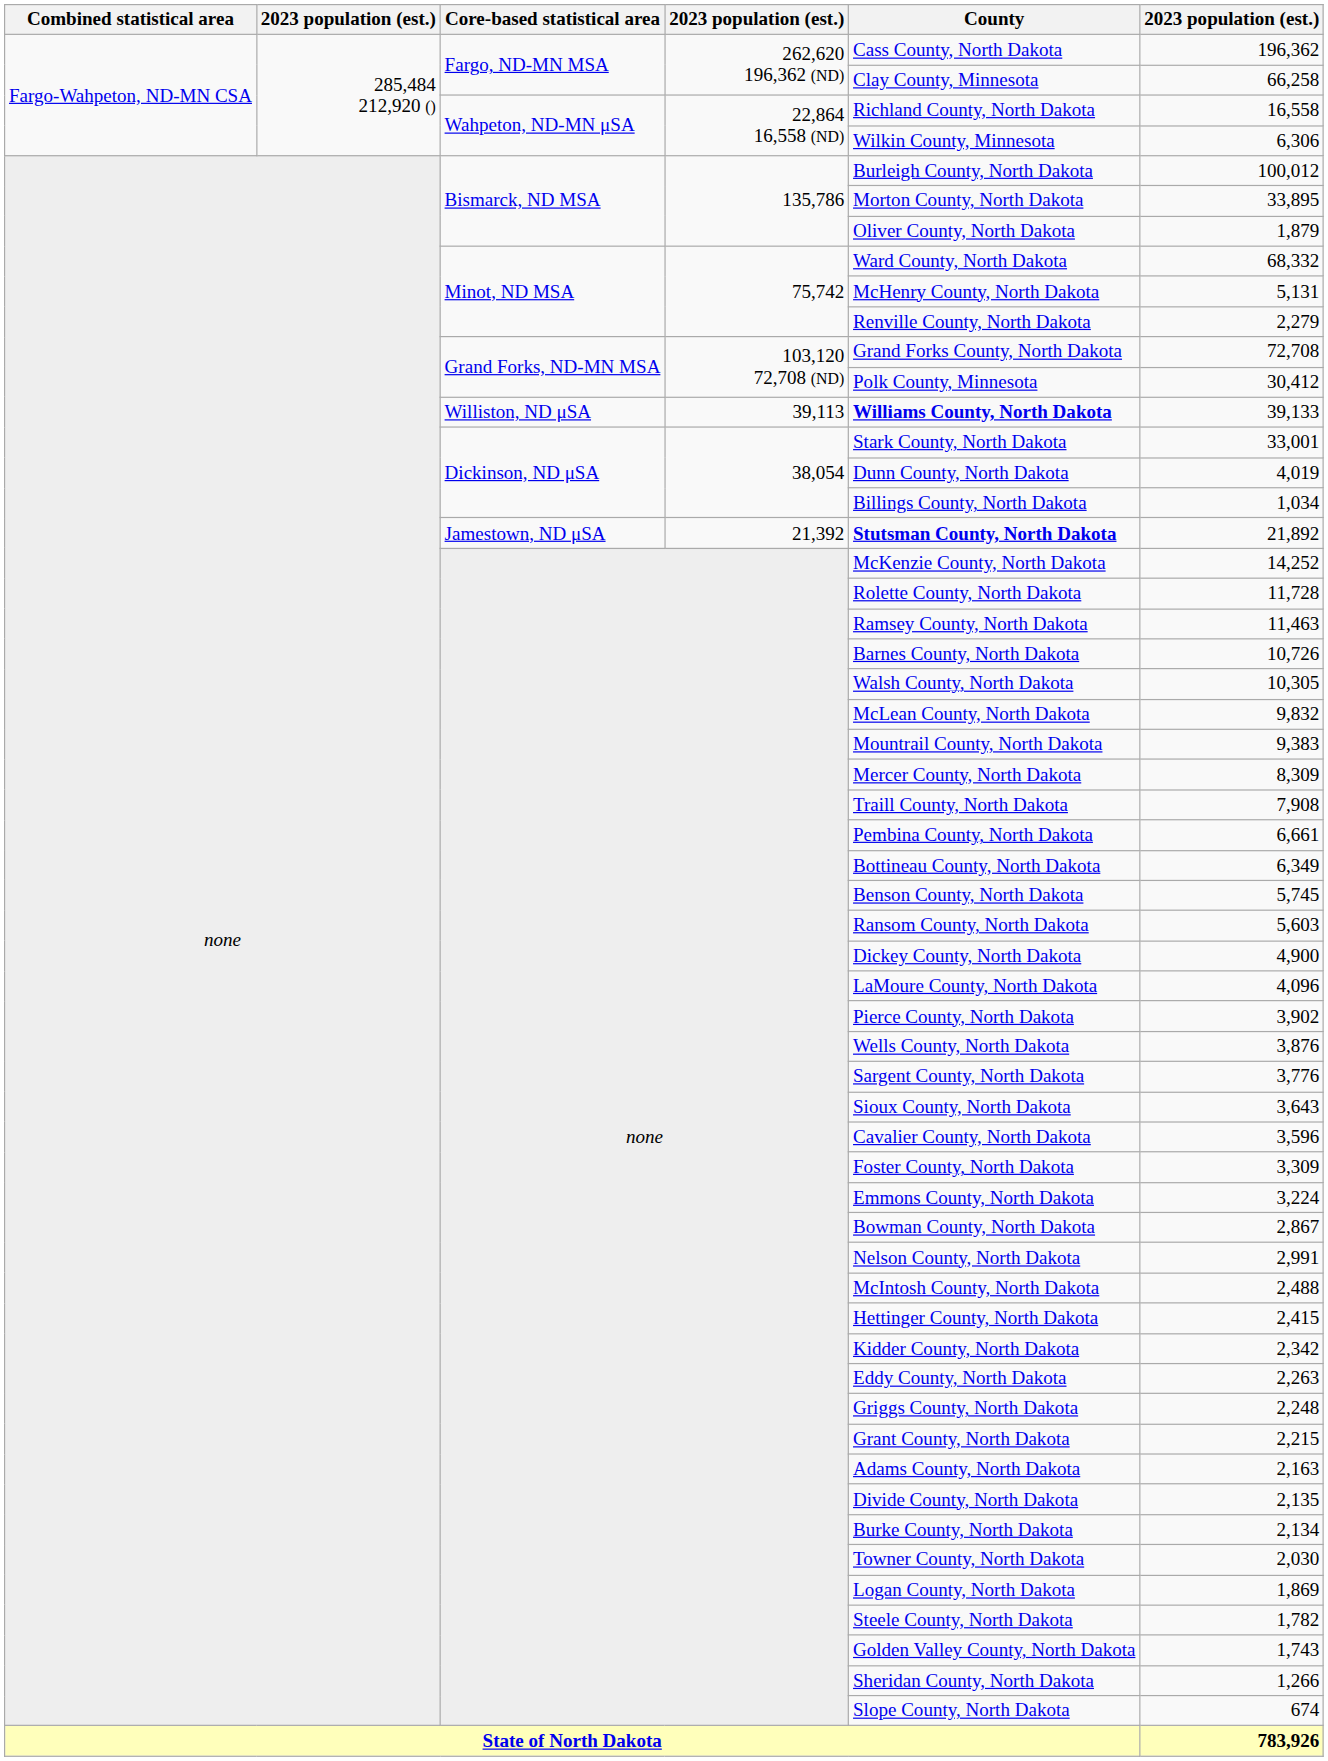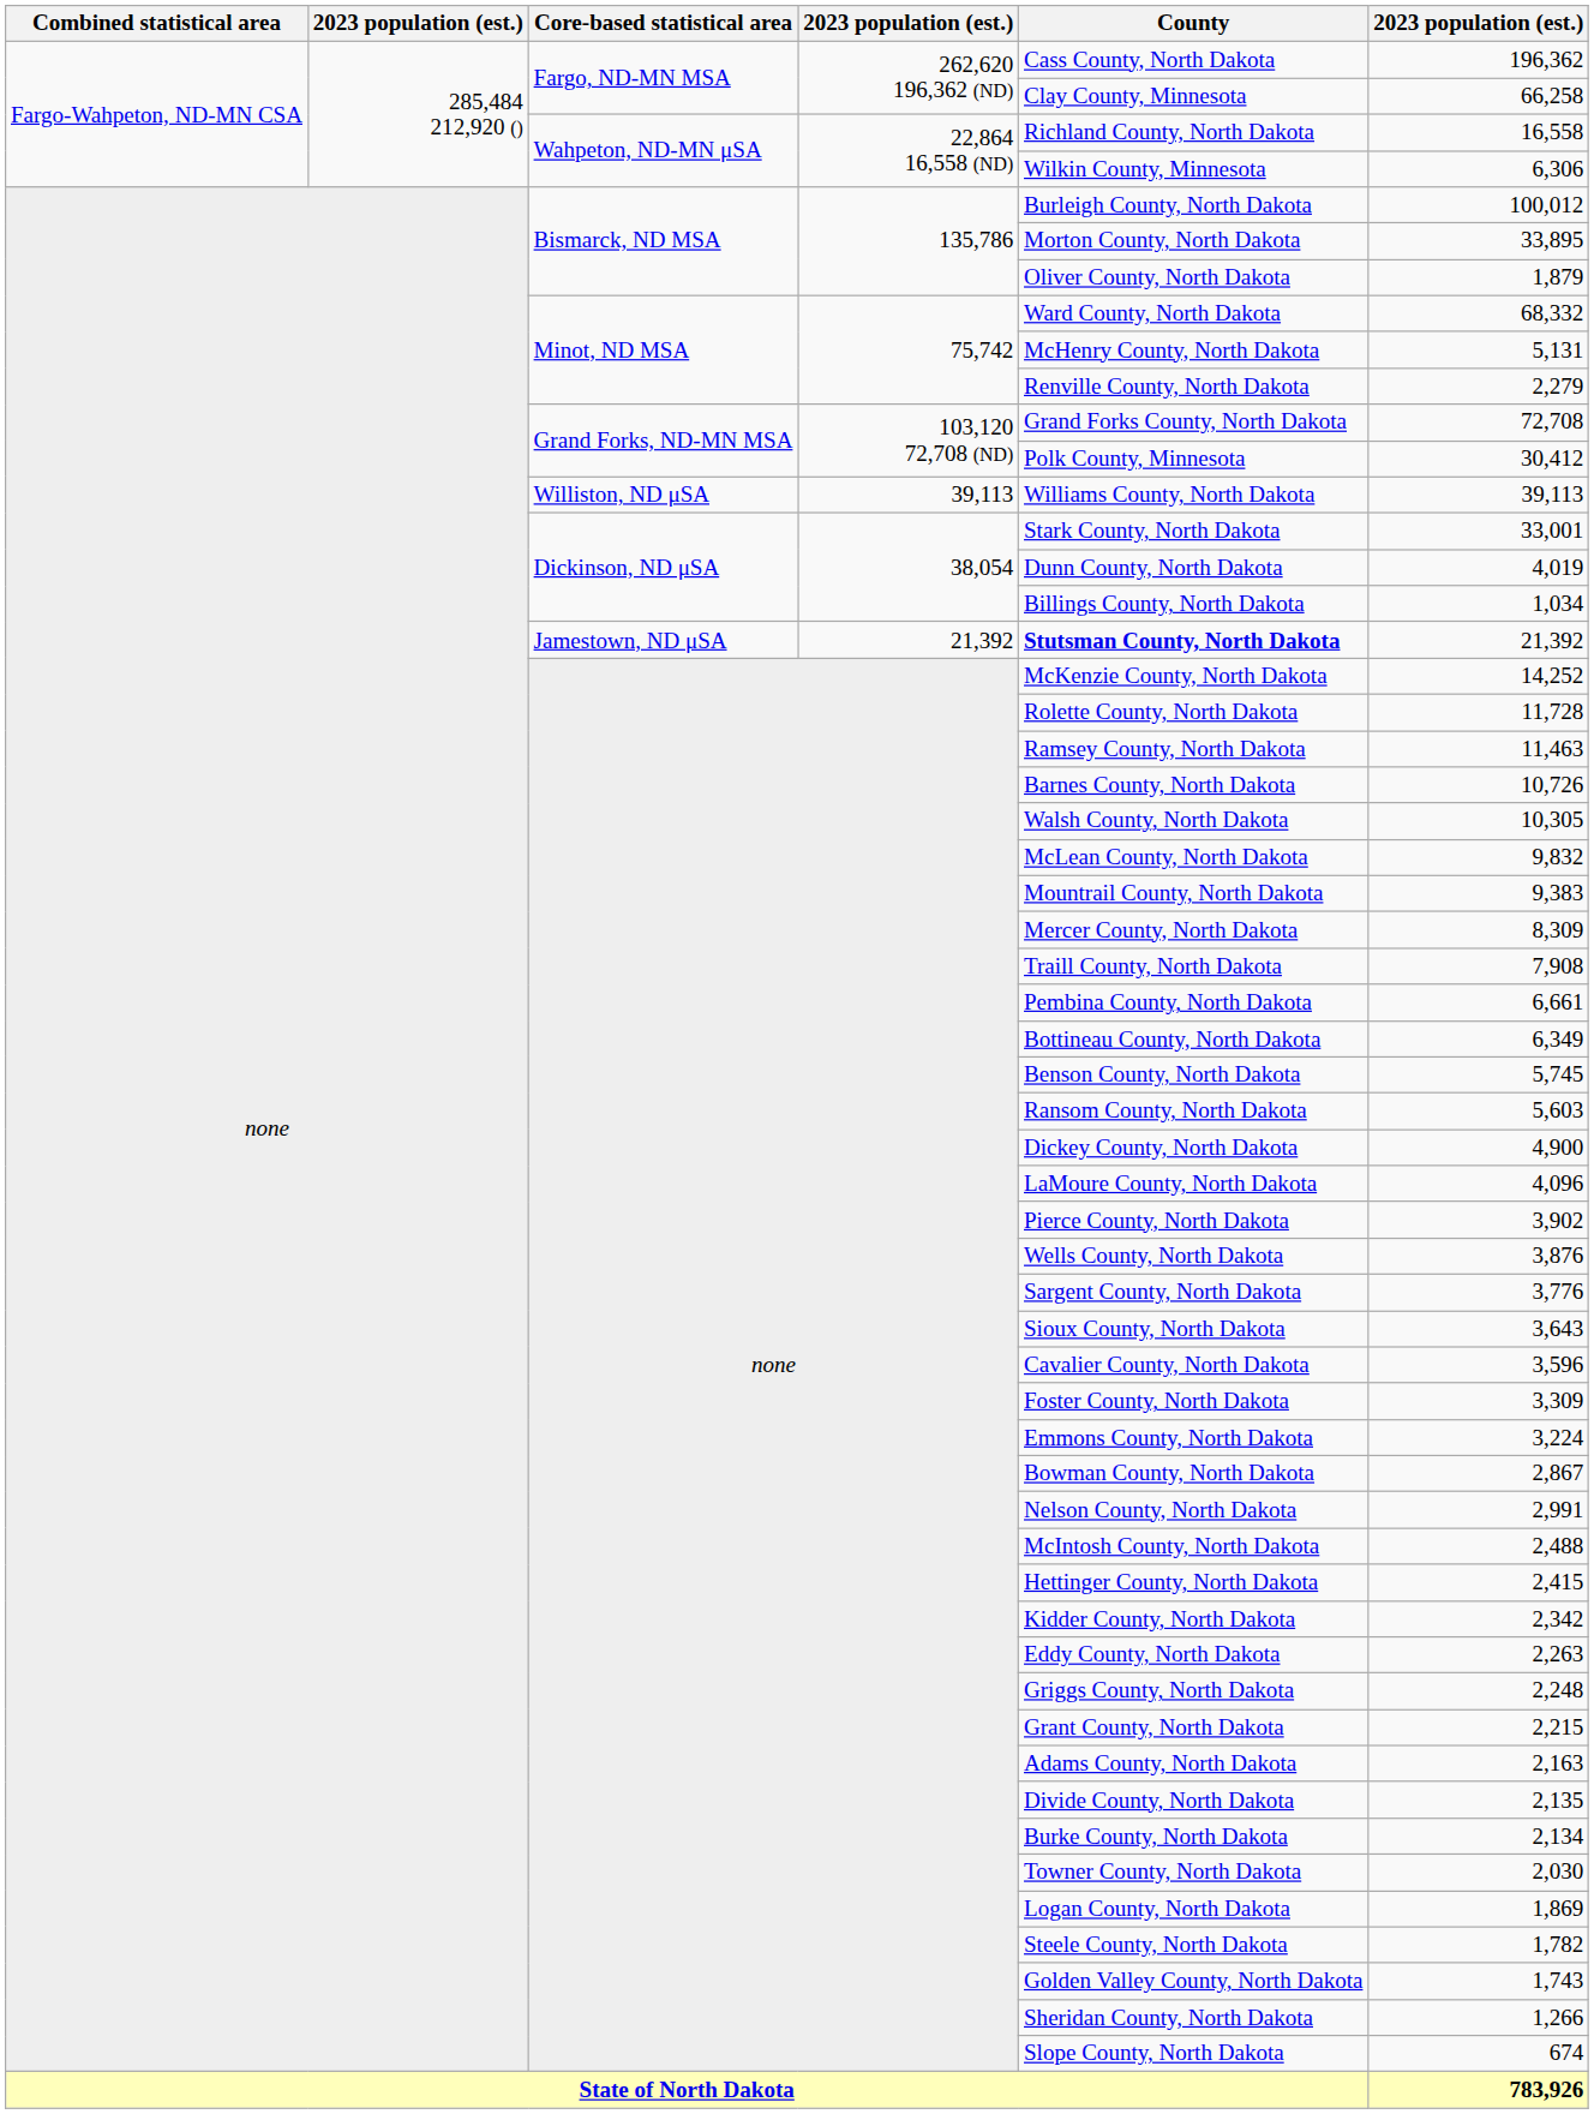 <table class=wikitable>
 <tr>
 <th>Combined statistical area</th>
 <th>2023 population (est.)</th>
 <th>Core-based statistical area</th>
 <th>2023 population (est.)</th>
 <th>County</th>
 <th>2023 population (est.)</th>
 </tr>
 <tr>
 <td rowspan=4><a href='#'><span>Fargo-Wahpeton, ND-MN CSA</span></a></td>
 <td rowspan=4 align=right><span>285,484</span><br>212,920 <small>()</small></td>
 <td rowspan=2><a href='#'><span>Fargo, ND-MN MSA</span></a></td>
 <td rowspan=2 align=right><span>262,620</span><br>196,362 <small>(ND)</small></td>
 <td><a href='#'>Cass County, North Dakota</a></td>
 <td align=right>196,362</td>
 </tr>
 <tr>
 <td><a href='#'><span>Clay County, Minnesota</span></a></td>
 <td align=right><span>66,258</span></td>
 </tr>
 <tr>
 <td rowspan=2><a href='#'><span>Wahpeton, ND-MN μSA</span></a></td>
 <td rowspan=2 align=right><span>22,864</span><br>16,558 <small>(ND)</small></td>
 <td><a href='#'>Richland County, North Dakota</a></td>
 <td align=right>16,558</td>
 </tr>
 <tr>
 <td><a href='#'><span>Wilkin County, Minnesota</span></a></td>
 <td align=right><span>6,306</span></td>
 </tr>
 <tr>
 <td rowspan=52 colspan=2 align=center bgcolor=#EEEEEE><em>none</em></td>
 <td rowspan=3><a href='#'>Bismarck, ND MSA</a></td>
 <td rowspan=3 align=right>135,786</td>
 <td><a href='#'>Burleigh County, North Dakota</a></td>
 <td align=right>100,012</td>
 </tr>
 <tr>
 <td><a href='#'>Morton County, North Dakota</a></td>
 <td align=right>33,895</td>
 </tr>
 <tr>
 <td><a href='#'>Oliver County, North Dakota</a></td>
 <td align=right>1,879</td>
 </tr>
 <tr>
 <td rowspan=3><a href='#'>Minot, ND MSA</a></td>
 <td rowspan=3 align=right>75,742</td>
 <td><a href='#'>Ward County, North Dakota</a></td>
 <td align=right>68,332</td>
 </tr>
 <tr>
 <td><a href='#'>McHenry County, North Dakota</a></td>
 <td align=right>5,131</td>
 </tr>
 <tr>
 <td><a href='#'>Renville County, North Dakota</a></td>
 <td align=right>2,279</td>
 </tr>
 <tr>
 <td rowspan=2><a href='#'><span>Grand Forks, ND-MN MSA</span></a></td>
 <td rowspan=2 align=right><span>103,120</span><br>72,708 <small>(ND)</small></td>
 <td><a href='#'>Grand Forks County, North Dakota</a></td>
 <td align=right>72,708</td>
 </tr>
 <tr>
 <td><a href='#'><span>Polk County, Minnesota</span></a></td>
 <td align=right><span>30,412</span></td>
 </tr>
 <tr>
 <td rowspan=1><a href='#'>Williston, ND μSA</a></td>
 <td rowspan=1 align=right>39,113</td>
-<td><strong><a href='#'>Williams County, North Dakota</a></strong></td>
-<td align=right>39,133</td>
+<td><a href='#'>Williams County, North Dakota</a></td>
+<td align=right>39,113</td>
 </tr>
 <tr>
 <td rowspan=3><a href='#'>Dickinson, ND μSA</a></td>
 <td rowspan=3 align=right>38,054</td>
 <td><a href='#'>Stark County, North Dakota</a></td>
 <td align=right>33,001</td>
 </tr>
 <tr>
 <td><a href='#'>Dunn County, North Dakota</a></td>
 <td align=right>4,019</td>
 </tr>
 <tr>
 <td><a href='#'>Billings County, North Dakota</a></td>
 <td align=right>1,034</td>
 </tr>
 <tr>
 <td rowspan=1><a href='#'>Jamestown, ND μSA</a></td>
 <td rowspan=1 align=right>21,392</td>
 <td><strong><a href='#'>Stutsman County, North Dakota</a></strong></td>
-<td align=right>21,892</td>
+<td align=right>21,392</td>
 </tr>
 <tr>
 <td rowspan=39 colspan=2 align=center bgcolor=#EEEEEE><em>none</em></td>
 <td><a href='#'>McKenzie County, North Dakota</a></td>
 <td align=right>14,252</td>
 </tr>
 <tr>
 <td><a href='#'>Rolette County, North Dakota</a></td>
 <td align=right>11,728</td>
 </tr>
 <tr>
 <td><a href='#'>Ramsey County, North Dakota</a></td>
 <td align=right>11,463</td>
 </tr>
 <tr>
 <td><a href='#'>Barnes County, North Dakota</a></td>
 <td align=right>10,726</td>
 </tr>
 <tr>
 <td><a href='#'>Walsh County, North Dakota</a></td>
 <td align=right>10,305</td>
 </tr>
 <tr>
 <td><a href='#'>McLean County, North Dakota</a></td>
 <td align=right>9,832</td>
 </tr>
 <tr>
 <td><a href='#'>Mountrail County, North Dakota</a></td>
 <td align=right>9,383</td>
 </tr>
 <tr>
 <td><a href='#'>Mercer County, North Dakota</a></td>
 <td align=right>8,309</td>
 </tr>
 <tr>
 <td><a href='#'>Traill County, North Dakota</a></td>
 <td align=right>7,908</td>
 </tr>
 <tr>
 <td><a href='#'>Pembina County, North Dakota</a></td>
 <td align=right>6,661</td>
 </tr>
 <tr>
 <td><a href='#'>Bottineau County, North Dakota</a></td>
 <td align=right>6,349</td>
 </tr>
 <tr>
 <td><a href='#'>Benson County, North Dakota</a></td>
 <td align=right>5,745</td>
 </tr>
 <tr>
 <td><a href='#'>Ransom County, North Dakota</a></td>
 <td align=right>5,603</td>
 </tr>
 <tr>
 <td><a href='#'>Dickey County, North Dakota</a></td>
 <td align=right>4,900</td>
 </tr>
 <tr>
 <td><a href='#'>LaMoure County, North Dakota</a></td>
 <td align=right>4,096</td>
 </tr>
 <tr>
 <td><a href='#'>Pierce County, North Dakota</a></td>
 <td align=right>3,902</td>
 </tr>
 <tr>
 <td><a href='#'>Wells County, North Dakota</a></td>
 <td align=right>3,876</td>
 </tr>
 <tr>
 <td><a href='#'>Sargent County, North Dakota</a></td>
 <td align=right>3,776</td>
 </tr>
 <tr>
 <td><a href='#'>Sioux County, North Dakota</a></td>
 <td align=right>3,643</td>
 </tr>
 <tr>
 <td><a href='#'>Cavalier County, North Dakota</a></td>
 <td align=right>3,596</td>
 </tr>
 <tr>
 <td><a href='#'>Foster County, North Dakota</a></td>
 <td align=right>3,309</td>
 </tr>
 <tr>
 <td><a href='#'>Emmons County, North Dakota</a></td>
 <td align=right>3,224</td>
 </tr>
 <tr>
 <td><a href='#'>Bowman County, North Dakota</a></td>
 <td align=right>2,867</td>
 </tr>
 <tr>
 <td><a href='#'>Nelson County, North Dakota</a></td>
 <td align=right>2,991</td>
 </tr>
 <tr>
 <td><a href='#'>McIntosh County, North Dakota</a></td>
 <td align=right>2,488</td>
 </tr>
 <tr>
 <td><a href='#'>Hettinger County, North Dakota</a></td>
 <td align=right>2,415</td>
 </tr>
 <tr>
 <td><a href='#'>Kidder County, North Dakota</a></td>
 <td align=right>2,342</td>
 </tr>
 <tr>
 <td><a href='#'>Eddy County, North Dakota</a></td>
 <td align=right>2,263</td>
 </tr>
 <tr>
 <td><a href='#'>Griggs County, North Dakota</a></td>
 <td align=right>2,248</td>
 </tr>
 <tr>
 <td><a href='#'>Grant County, North Dakota</a></td>
 <td align=right>2,215</td>
 </tr>
 <tr>
 <td><a href='#'>Adams County, North Dakota</a></td>
 <td align=right>2,163</td>
 </tr>
 <tr>
 <td><a href='#'>Divide County, North Dakota</a></td>
 <td align=right>2,135</td>
 </tr>
 <tr>
 <td><a href='#'>Burke County, North Dakota</a></td>
 <td align=right>2,134</td>
 </tr>
 <tr>
 <td><a href='#'>Towner County, North Dakota</a></td>
 <td align=right>2,030</td>
 </tr>
 <tr>
 <td><a href='#'>Logan County, North Dakota</a></td>
 <td align=right>1,869</td>
 </tr>
 <tr>
 <td><a href='#'>Steele County, North Dakota</a></td>
 <td align=right>1,782</td>
 </tr>
 <tr>
 <td><a href='#'>Golden Valley County, North Dakota</a></td>
 <td align=right>1,743</td>
 </tr>
 <tr>
 <td><a href='#'>Sheridan County, North Dakota</a></td>
 <td align=right>1,266</td>
 </tr>
 <tr>
 <td><a href='#'>Slope County, North Dakota</a></td>
 <td align=right>674</td>
 </tr>
 <tr style="font-weight:bold;" bgcolor=#FFFFBB>
 <td colspan=5 align=center><a href='#'>State of North Dakota</a></td>
 <td align=right>783,926</td>
 </tr>
 </table>
